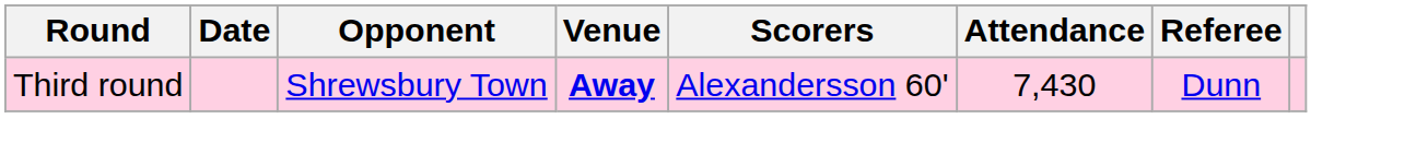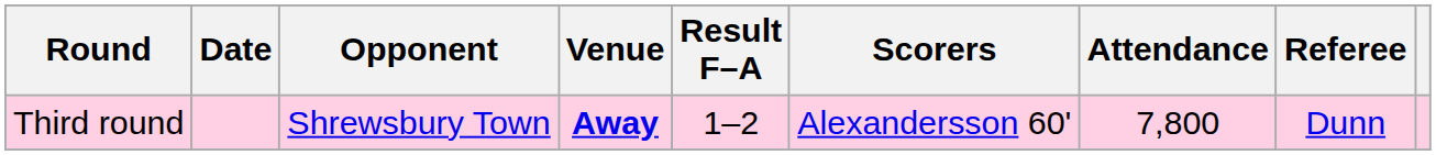 <table class="wikitable" style="text-align:center">
 <tr>
 <th>Round</th>
 <th>Date</th>
 <th>Opponent</th>
 <th>Venue</th>
+<th>Result<br>F–A</th>
 <th>Scorers</th>
 <th>Attendance</th>
 <th>Referee</th>
 <th></th>
 </tr>
 <tr bgcolor="#ffd0e3">
 <td>Third round</td>
 <td></td>
 <td><a href='#'>Shrewsbury Town</a></td>
 <td><strong><a href='#'>Away</a></strong></td>
+<td>1–2</td>
 <td><a href='#'>Alexandersson</a> 60'</td>
-<td>7,430</td>
+<td>7,800</td>
 <td><a href='#'>Dunn</a></td>
 <td></td>
 </tr>
 </table>
